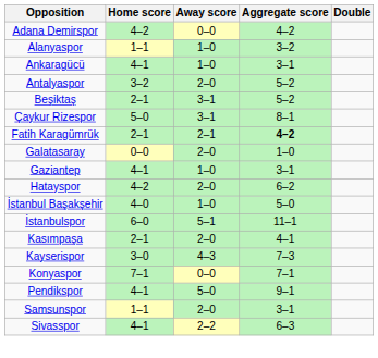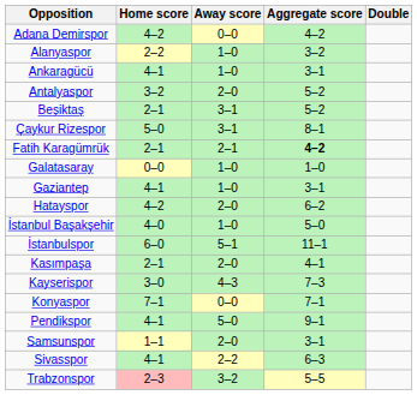 <table class="wikitable" style="text-align: center;">
 <tr>
 <th>Opposition</th>
 <th>Home score</th>
 <th>Away score</th>
 <th>Aggregate score</th>
 <th>Double</th>
 </tr>
 <tr>
 <td><a href='#'>Adana Demirspor</a></td>
 <td style="background:#bbf3bb;">4–2</td>
 <td style="background:#FFFFBB;">0–0</td>
 <td style="background:#bbf3bb;">4–2</td>
 <td></td>
 </tr>
 <tr>
 <td><a href='#'>Alanyaspor</a></td>
-<td style="background:#FFFFBB;">1–1</td>
+<td style="background:#FFFFBB;">2–2</td>
 <td style="background:#bbf3bb;">1–0</td>
 <td style="background:#bbf3bb;">3–2</td>
 <td></td>
 </tr>
 <tr>
 <td><a href='#'>Ankaragücü</a></td>
 <td style="background:#bbf3bb;">4–1</td>
 <td style="background:#bbf3bb;">1–0</td>
 <td style="background:#bbf3bb;">3–1</td>
 <td></td>
 </tr>
 <tr>
 <td><a href='#'>Antalyaspor</a></td>
 <td style="background:#bbf3bb;">3–2</td>
 <td style="background:#bbf3bb;">2–0</td>
 <td style="background:#bbf3bb;">5–2</td>
 <td></td>
 </tr>
 <tr>
 <td><a href='#'>Beşiktaş</a></td>
 <td style="background:#bbf3bb;">2–1</td>
 <td style="background:#bbf3bb;">3–1</td>
 <td style="background:#bbf3bb;">5–2</td>
 <td></td>
 </tr>
 <tr>
 <td><a href='#'>Çaykur Rizespor</a></td>
 <td style="background:#bbf3bb;">5–0</td>
 <td style="background:#bbf3bb;">3–1</td>
 <td style="background:#bbf3bb;">8–1</td>
 <td></td>
 </tr>
 <tr>
 <td><a href='#'>Fatih Karagümrük</a></td>
 <td style="background:#bbf3bb;">2–1</td>
 <td style="background:#bbf3bb;">2–1</td>
 <td style="background:#bbf3bb;"><strong>4–2</strong></td>
 <td></td>
 </tr>
 <tr>
 <td><a href='#'>Galatasaray</a></td>
 <td style="background:#FFFFBB;">0–0</td>
-<td style="background:#bbf3bb;">2–0</td>
+<td style="background:#bbf3bb;">1–0</td>
 <td style="background:#bbf3bb;">1–0</td>
 <td></td>
 </tr>
 <tr>
 <td><a href='#'>Gaziantep</a></td>
 <td style="background:#bbf3bb;">4–1</td>
 <td style="background:#bbf3bb;">1–0</td>
 <td style="background:#bbf3bb;">3–1</td>
 <td></td>
 </tr>
 <tr>
 <td><a href='#'>Hatayspor</a></td>
 <td style="background:#bbf3bb;">4–2</td>
 <td style="background:#bbf3bb;">2–0</td>
 <td style="background:#bbf3bb;">6–2</td>
 <td></td>
 </tr>
 <tr>
 <td><a href='#'>İstanbul Başakşehir</a></td>
 <td style="background:#bbf3bb;">4–0</td>
 <td style="background:#bbf3bb;">1–0</td>
 <td style="background:#bbf3bb;">5–0</td>
 <td></td>
 </tr>
 <tr>
 <td><a href='#'>İstanbulspor</a></td>
 <td style="background:#bbf3bb;">6–0</td>
 <td style="background:#bbf3bb;">5–1</td>
 <td style="background:#bbf3bb;">11–1</td>
 <td></td>
 </tr>
 <tr>
 <td><a href='#'>Kasımpaşa</a></td>
 <td style="background:#bbf3bb;">2–1</td>
 <td style="background:#bbf3bb;">2–0</td>
 <td style="background:#bbf3bb;">4–1</td>
 <td></td>
 </tr>
 <tr>
 <td><a href='#'>Kayserispor</a></td>
 <td style="background:#bbf3bb;">3–0</td>
 <td style="background:#bbf3bb;">4–3</td>
 <td style="background:#bbf3bb;">7–3</td>
 <td></td>
 </tr>
 <tr>
 <td><a href='#'>Konyaspor</a></td>
 <td style="background:#bbf3bb;">7–1</td>
 <td style="background:#FFFFBB;">0–0</td>
 <td style="background:#bbf3bb;">7–1</td>
 <td></td>
 </tr>
 <tr>
 <td><a href='#'>Pendikspor</a></td>
 <td style="background:#bbf3bb;">4–1</td>
 <td style="background:#bbf3bb;">5–0</td>
 <td style="background:#bbf3bb;">9–1</td>
 <td></td>
 </tr>
 <tr>
 <td><a href='#'>Samsunspor</a></td>
 <td style="background:#FFFFBB;">1–1</td>
 <td style="background:#bbf3bb;">2–0</td>
 <td style="background:#bbf3bb;">3–1</td>
 <td></td>
 </tr>
 <tr>
 <td><a href='#'>Sivasspor</a></td>
 <td style="background:#bbf3bb;">4–1</td>
 <td style="background:#FFFFBB;">2–2</td>
 <td style="background:#bbf3bb;">6–3</td>
 <td></td>
 </tr>
+<tr>
+<td><a href='#'>Trabzonspor</a></td>
+<td style="background:#fbb;">2–3</td>
+<td style="background:#bbf3bb;">3–2</td>
+<td style="background:#FFFFBB;">5–5</td>
+<td></td>
+</tr>
 </table>
